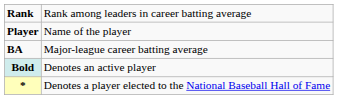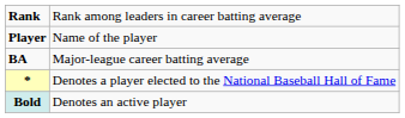 <table class="wikitable">
 <tr>
 <td><strong>Rank</strong></td>
 <td>Rank among leaders in career batting average</td>
 </tr>
 <tr>
 <td><strong>Player</strong></td>
 <td>Name of the player</td>
 </tr>
 <tr>
 <td><strong>BA</strong></td>
 <td>Major-league career batting average</td>
 </tr>
 <tr>
+<th scope="row" style="background-color:#ffffbb">*</th>
+<td>Denotes a player elected to the <a href='#'>National Baseball Hall of Fame</a></td>
+</tr>
+<tr>
 <th scope="row" style="background:#cfecec;"><strong>Bold</strong></th>
 <td>Denotes an active player</td>
 </tr>
-<tr>
-<th scope="row" style="background-color:#ffffbb">*</th>
-<td>Denotes a player elected to the <a href='#'>National Baseball Hall of Fame</a></td>
-</tr>
 </table>
